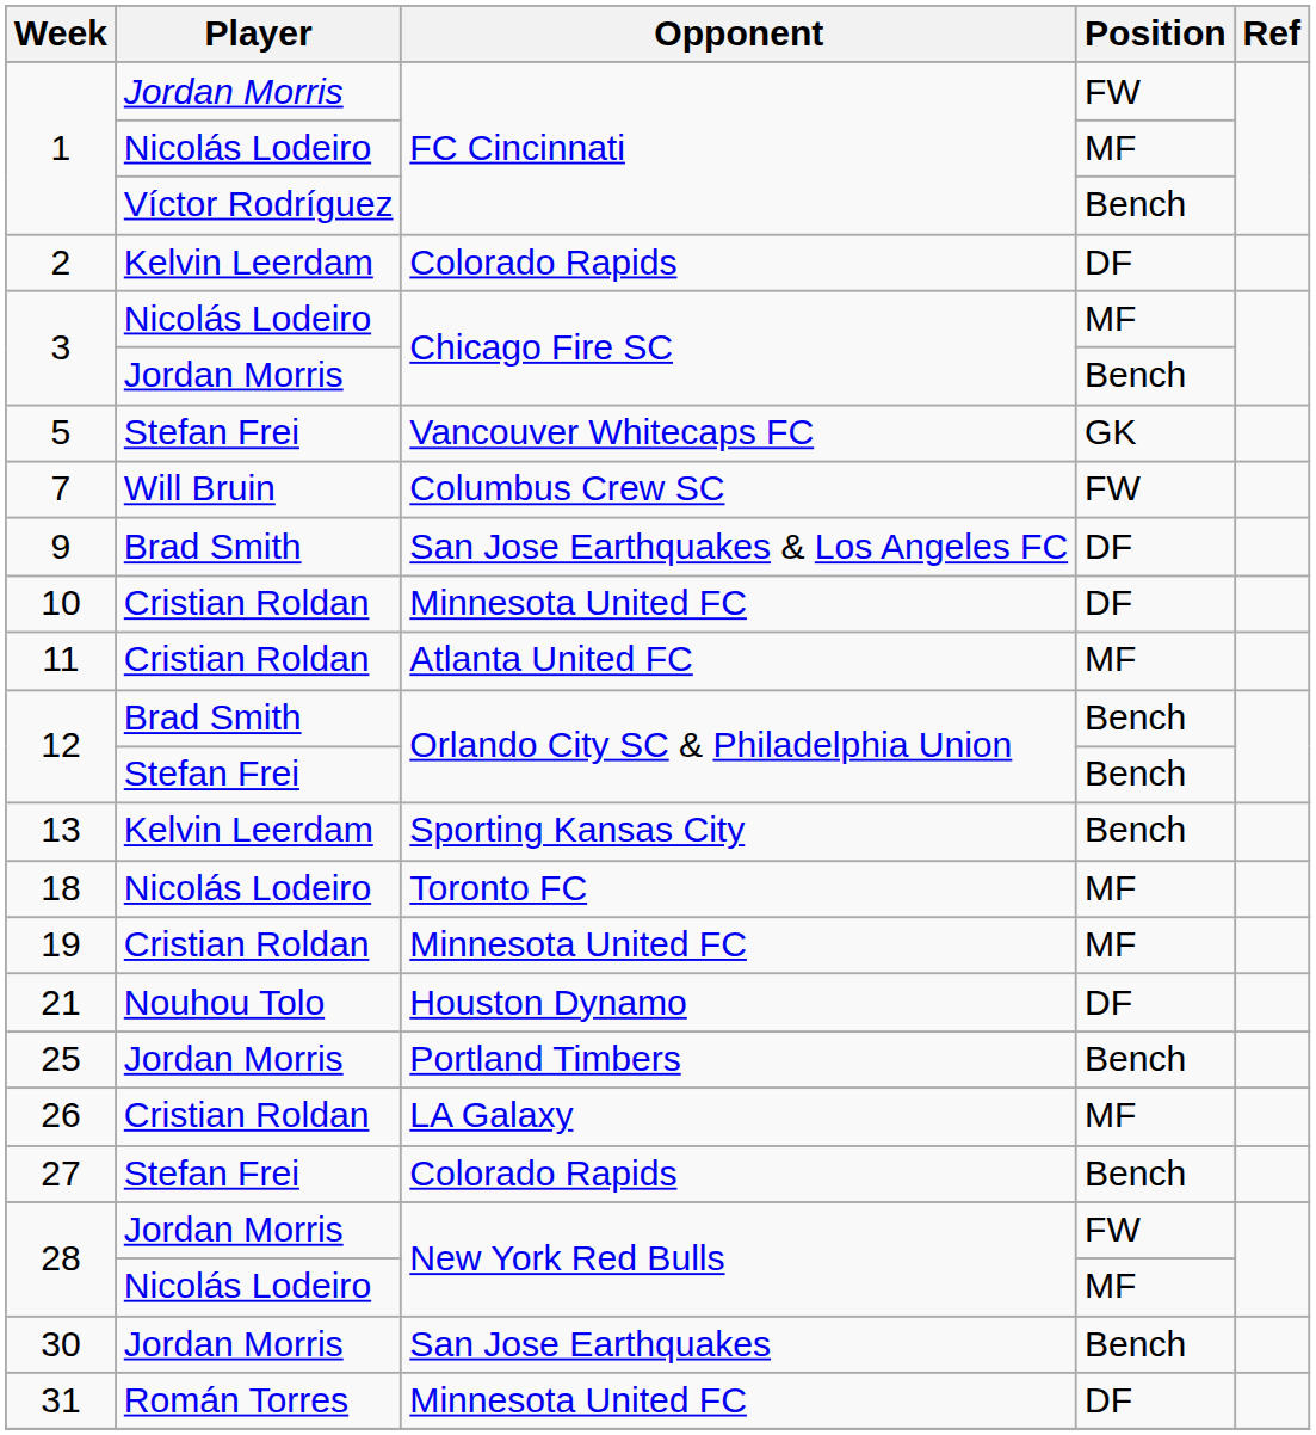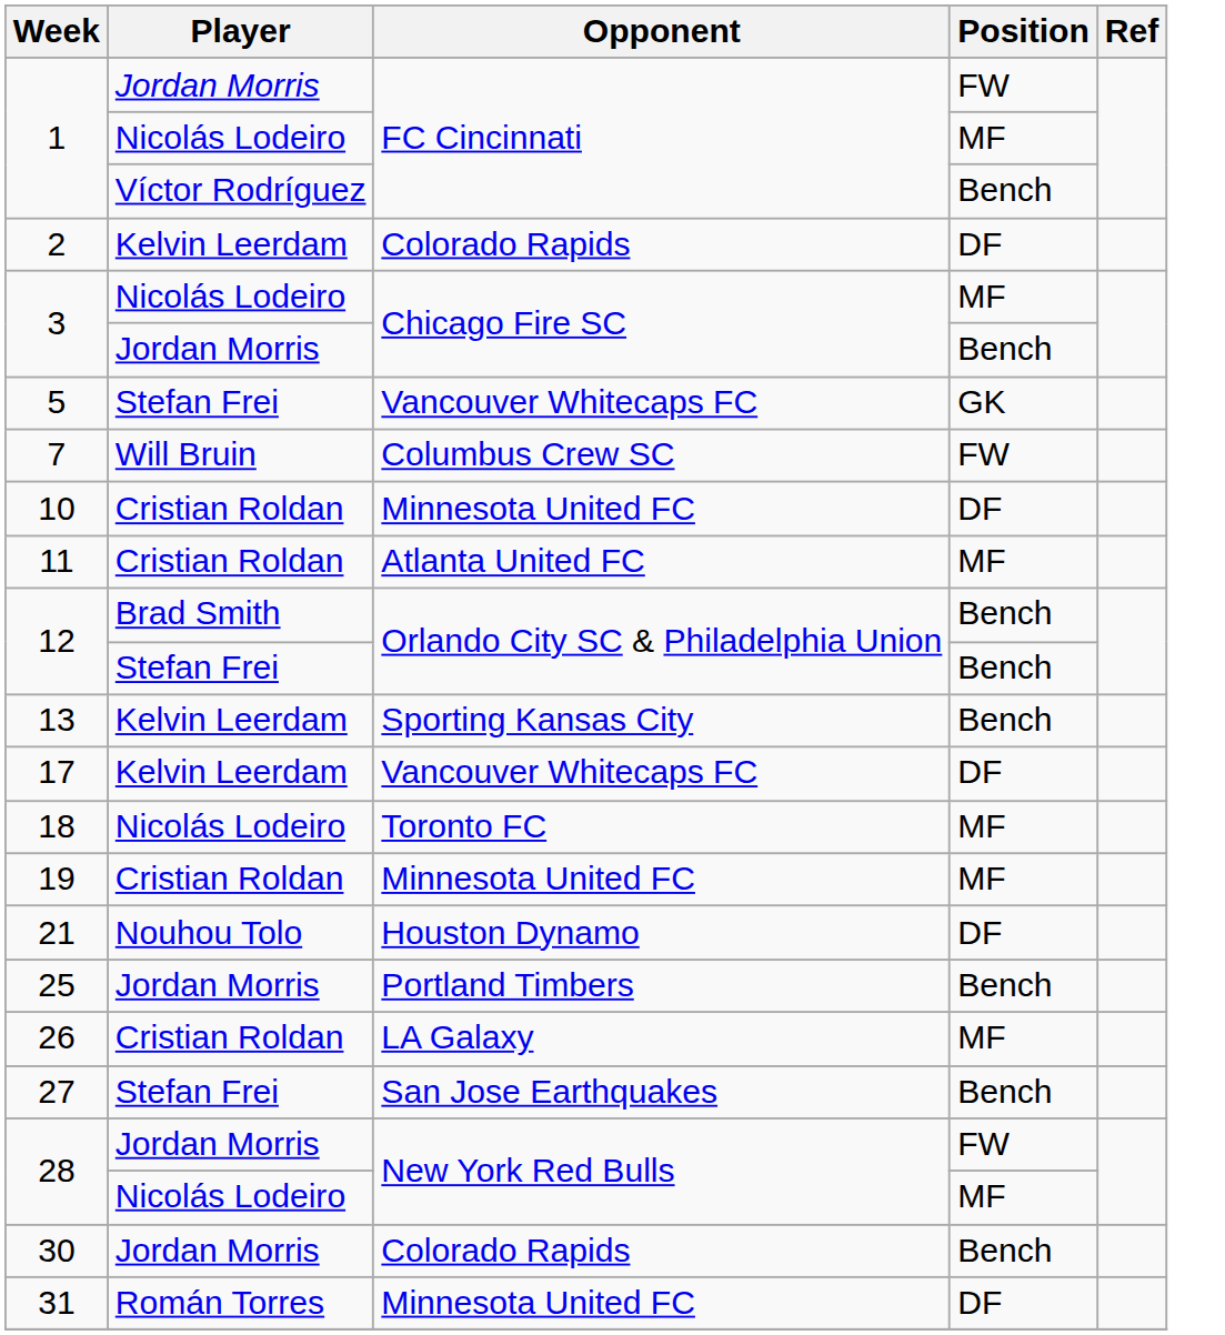 <table class=wikitable>
 <tr>
 <th>Week</th>
 <th>Player</th>
 <th>Opponent</th>
 <th>Position</th>
 <th>Ref</th>
 </tr>
 <tr>
 <td align=center rowspan="3">1</td>
 <td> <em><a href='#'>Jordan Morris</a></em></td>
 <td rowspan="3"><a href='#'>FC Cincinnati</a></td>
 <td>FW</td>
 <td rowspan="3"></td>
 </tr>
 <tr>
 <td> <a href='#'>Nicolás Lodeiro</a></td>
 <td>MF</td>
 </tr>
 <tr>
 <td> <a href='#'>Víctor Rodríguez</a></td>
 <td>Bench</td>
 </tr>
 <tr>
 <td align=center rowspan="1">2</td>
 <td> <a href='#'>Kelvin Leerdam</a></td>
 <td><a href='#'>Colorado Rapids</a></td>
 <td>DF</td>
 <td></td>
 </tr>
 <tr>
 <td align=center rowspan="2">3</td>
 <td> <a href='#'>Nicolás Lodeiro</a></td>
 <td rowspan="2"><a href='#'>Chicago Fire SC</a></td>
 <td>MF</td>
 <td rowspan="2"></td>
 </tr>
 <tr>
 <td> <a href='#'>Jordan Morris</a></td>
 <td>Bench</td>
 </tr>
 <tr>
 <td align=center rowspan="1">5</td>
 <td> <a href='#'>Stefan Frei</a></td>
 <td><a href='#'>Vancouver Whitecaps FC</a></td>
 <td>GK</td>
 <td></td>
 </tr>
 <tr>
 <td align=center rowspan="1">7</td>
 <td> <a href='#'>Will Bruin</a></td>
 <td><a href='#'>Columbus Crew SC</a></td>
 <td>FW</td>
 <td></td>
 </tr>
 <tr>
-<td align=center rowspan="1">9</td>
-<td> <a href='#'>Brad Smith</a></td>
-<td><a href='#'>San Jose Earthquakes</a> & <a href='#'>Los Angeles FC</a></td>
-<td>DF</td>
-<td></td>
-</tr>
-<tr>
 <td align=center rowspan="1">10</td>
 <td> <a href='#'>Cristian Roldan</a></td>
 <td><a href='#'>Minnesota United FC</a></td>
 <td>DF</td>
 <td></td>
 </tr>
 <tr>
 <td align=center rowspan="1">11</td>
 <td> <a href='#'>Cristian Roldan</a></td>
 <td><a href='#'>Atlanta United FC</a></td>
 <td>MF</td>
 <td></td>
 </tr>
 <tr>
 <td align=center rowspan="2">12</td>
 <td> <a href='#'>Brad Smith</a></td>
 <td rowspan="2"><a href='#'>Orlando City SC</a> & <a href='#'>Philadelphia Union</a></td>
 <td>Bench</td>
 <td rowspan="2"></td>
 </tr>
 <tr>
 <td> <a href='#'>Stefan Frei</a></td>
 <td>Bench</td>
 </tr>
 <tr>
 <td align=center rowspan="1">13</td>
 <td> <a href='#'>Kelvin Leerdam</a></td>
 <td><a href='#'>Sporting Kansas City</a></td>
 <td>Bench</td>
+<td></td>
+</tr>
+<tr>
+<td align=center rowspan="1">17</td>
+<td> <a href='#'>Kelvin Leerdam</a></td>
+<td><a href='#'>Vancouver Whitecaps FC</a></td>
+<td>DF</td>
 <td></td>
 </tr>
 <tr>
 <td align=center rowspan="1">18</td>
 <td> <a href='#'>Nicolás Lodeiro</a></td>
 <td><a href='#'>Toronto FC</a></td>
 <td>MF</td>
 <td></td>
 </tr>
 <tr>
 <td align=center rowspan="1">19</td>
 <td> <a href='#'>Cristian Roldan</a></td>
 <td><a href='#'>Minnesota United FC</a></td>
 <td>MF</td>
 <td></td>
 </tr>
 <tr>
 <td align=center rowspan="1">21</td>
 <td> <a href='#'>Nouhou Tolo</a></td>
 <td><a href='#'>Houston Dynamo</a></td>
 <td>DF</td>
 <td></td>
 </tr>
 <tr>
 <td align=center rowspan="1">25</td>
 <td> <a href='#'>Jordan Morris</a></td>
 <td><a href='#'>Portland Timbers</a></td>
 <td>Bench</td>
 <td></td>
 </tr>
 <tr>
 <td align=center rowspan="1">26</td>
 <td> <a href='#'>Cristian Roldan</a></td>
 <td><a href='#'>LA Galaxy</a></td>
 <td>MF</td>
 <td></td>
 </tr>
 <tr>
 <td align=center rowspan="1">27</td>
 <td> <a href='#'>Stefan Frei</a></td>
-<td><a href='#'>Colorado Rapids</a></td>
+<td><a href='#'>San Jose Earthquakes</a></td>
 <td>Bench</td>
 <td></td>
 </tr>
 <tr>
 <td align=center rowspan="2">28</td>
 <td> <a href='#'>Jordan Morris</a></td>
 <td rowspan="2"><a href='#'>New York Red Bulls</a></td>
 <td>FW</td>
 <td rowspan="2"></td>
 </tr>
 <tr>
 <td> <a href='#'>Nicolás Lodeiro</a></td>
 <td>MF</td>
 </tr>
 <tr>
 <td align=center rowspan="1">30</td>
 <td> <a href='#'>Jordan Morris</a></td>
-<td><a href='#'>San Jose Earthquakes</a></td>
+<td><a href='#'>Colorado Rapids</a></td>
 <td>Bench</td>
 <td></td>
 </tr>
 <tr>
 <td align=center rowspan="1">31</td>
 <td> <a href='#'>Román Torres</a></td>
 <td><a href='#'>Minnesota United FC</a></td>
 <td>DF</td>
 <td></td>
 </tr>
 <tr>
 </tr>
 </table>
